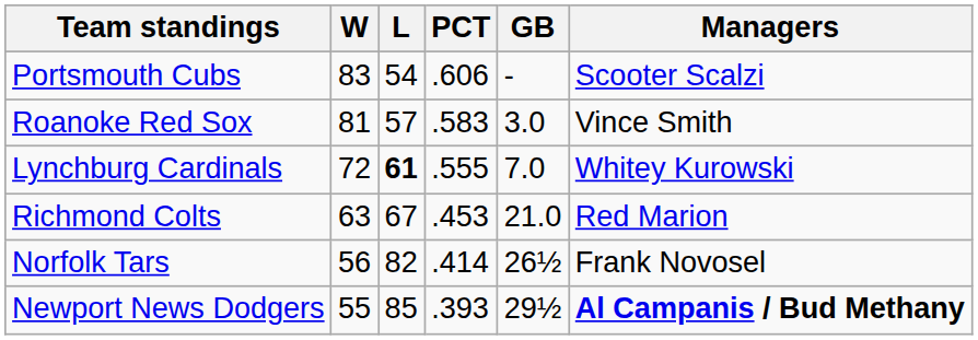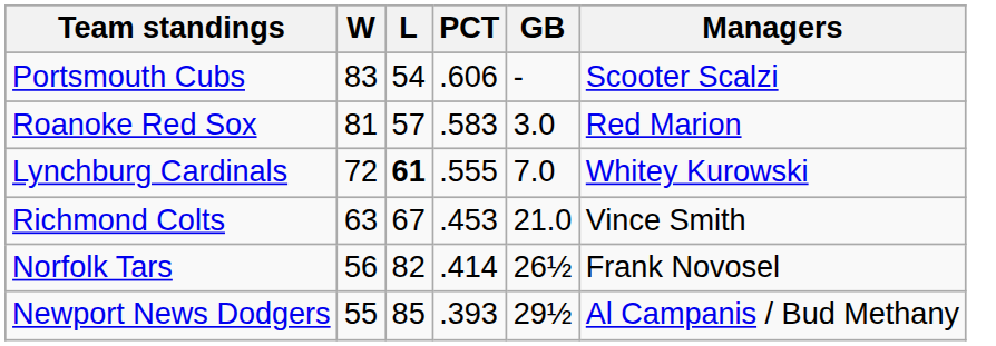 <table class="wikitable">
 <tr>
 <th>Team standings</th>
 <th>W</th>
 <th>L</th>
 <th>PCT</th>
 <th>GB</th>
 <th>Managers</th>
 </tr>
 <tr>
 <td><a href='#'>Portsmouth Cubs</a></td>
 <td>83</td>
 <td>54</td>
 <td>.606</td>
 <td>-</td>
 <td><a href='#'>Scooter Scalzi</a></td>
 </tr>
 <tr>
 <td><a href='#'>Roanoke Red Sox</a></td>
 <td>81</td>
 <td>57</td>
 <td>.583</td>
 <td>3.0</td>
-<td>Vince Smith</td>
+<td><a href='#'>Red Marion</a></td>
 </tr>
 <tr>
 <td><a href='#'>Lynchburg Cardinals</a></td>
 <td>72</td>
 <td><strong>61</strong></td>
 <td>.555</td>
 <td>7.0</td>
 <td><a href='#'>Whitey Kurowski</a></td>
 </tr>
 <tr>
 <td><a href='#'>Richmond Colts</a></td>
 <td>63</td>
 <td>67</td>
 <td>.453</td>
 <td>21.0</td>
-<td><a href='#'>Red Marion</a></td>
+<td>Vince Smith</td>
 </tr>
 <tr>
 <td><a href='#'>Norfolk Tars</a></td>
 <td>56</td>
 <td>82</td>
 <td>.414</td>
 <td>26½</td>
 <td>Frank Novosel</td>
 </tr>
 <tr>
 <td><a href='#'>Newport News Dodgers</a></td>
 <td>55</td>
 <td>85</td>
 <td>.393</td>
 <td>29½</td>
-<td><strong><a href='#'>Al Campanis</a> / Bud Methany</strong></td>
+<td><a href='#'>Al Campanis</a> / Bud Methany</td>
 </tr>
 </table>
